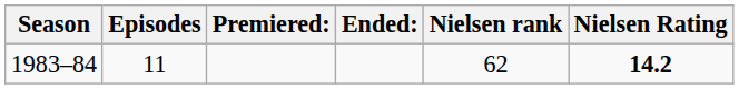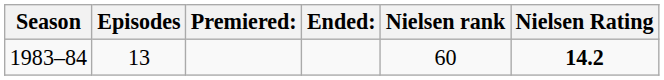 <table class="wikitable" style="text-align:center">
 <tr>
 <th>Season</th>
 <th>Episodes</th>
 <th>Premiered:</th>
 <th>Ended:</th>
 <th>Nielsen rank</th>
 <th>Nielsen Rating</th>
 </tr>
 <tr>
 <td>1983–84</td>
-<td>11</td>
+<td>13</td>
 <td></td>
 <td></td>
-<td>62</td>
+<td>60</td>
 <td><strong>14.2</strong></td>
 </tr>
 </table>
